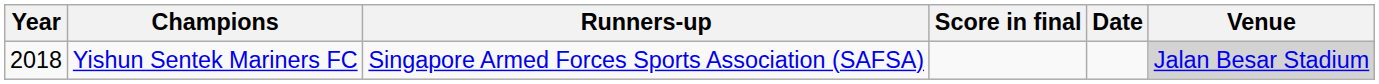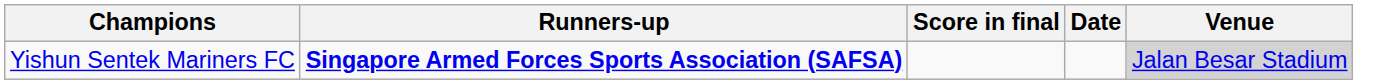 <table class="wikitable">
 <tr>
-<th>Year</th>
 <th>Champions</th>
 <th>Runners-up</th>
 <th>Score in final</th>
 <th>Date</th>
 <th>Venue</th>
 </tr>
 <tr>
-<td>2018</td>
 <td><a href='#'>Yishun Sentek Mariners FC</a></td>
-<td><a href='#'>Singapore Armed Forces Sports Association (SAFSA)</a></td>
+<td><strong><a href='#'>Singapore Armed Forces Sports Association (SAFSA)</a></strong></td>
 <td></td>
 <td></td>
 <td style="background: lightgrey;"><a href='#'>Jalan Besar Stadium</a></td>
 </tr>
 </table>
